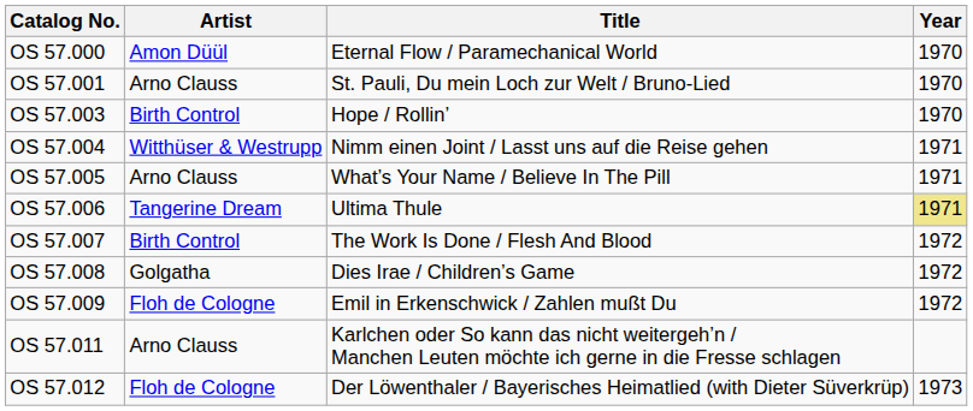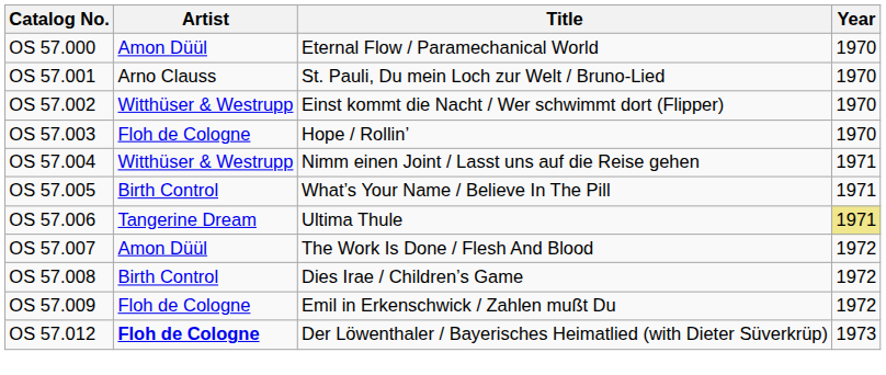 <table class="wikitable">
 <tr>
 <th>Catalog No.</th>
 <th>Artist</th>
 <th>Title</th>
 <th>Year</th>
 </tr>
 <tr>
 <td>OS 57.000</td>
 <td><a href='#'>Amon Düül</a></td>
 <td>Eternal Flow / Paramechanical World</td>
 <td style="text-align:right">1970</td>
 </tr>
 <tr>
 <td>OS 57.001</td>
 <td>Arno Clauss</td>
 <td>St. Pauli, Du mein Loch zur Welt / Bruno-Lied</td>
 <td style="text-align:right">1970</td>
 </tr>
 <tr>
+<td>OS 57.002</td>
+<td><a href='#'>Witthüser & Westrupp</a></td>
+<td>Einst kommt die Nacht / Wer schwimmt dort (Flipper)</td>
+<td style="text-align:right">1970</td>
+</tr>
+<tr>
 <td>OS 57.003</td>
-<td><a href='#'>Birth Control</a></td>
+<td><a href='#'>Floh de Cologne</a></td>
 <td>Hope / Rollin’</td>
 <td style="text-align:right">1970</td>
 </tr>
 <tr>
 <td>OS 57.004</td>
 <td><a href='#'>Witthüser & Westrupp</a></td>
 <td>Nimm einen Joint / Lasst uns auf die Reise gehen</td>
 <td style="text-align:right">1971</td>
 </tr>
 <tr>
 <td>OS 57.005</td>
-<td>Arno Clauss</td>
+<td><a href='#'>Birth Control</a></td>
 <td>What’s Your Name / Believe In The Pill</td>
 <td style="text-align:right">1971</td>
 </tr>
 <tr>
 <td>OS 57.006</td>
 <td><a href='#'>Tangerine Dream</a></td>
 <td>Ultima Thule</td>
 <td style="background: khaki; text-align:right">1971</td>
 </tr>
 <tr>
 <td>OS 57.007</td>
-<td><a href='#'>Birth Control</a></td>
+<td><a href='#'>Amon Düül</a></td>
 <td>The Work Is Done / Flesh And Blood</td>
 <td style="text-align:right">1972</td>
 </tr>
 <tr>
 <td>OS 57.008</td>
-<td>Golgatha</td>
+<td><a href='#'>Birth Control</a></td>
 <td>Dies Irae / Children’s Game</td>
 <td style="text-align:right">1972</td>
 </tr>
 <tr>
 <td>OS 57.009</td>
 <td><a href='#'>Floh de Cologne</a></td>
 <td>Emil in Erkenschwick / Zahlen mußt Du</td>
 <td style="text-align:right">1972</td>
 </tr>
 <tr>
-<td>OS 57.011</td>
-<td>Arno Clauss</td>
-<td>Karlchen oder So kann das nicht weitergeh’n /<br>Manchen Leuten möchte ich gerne in die Fresse schlagen</td>
-<td style="text-align:right"></td>
-</tr>
-<tr>
 <td>OS 57.012</td>
-<td><a href='#'>Floh de Cologne</a></td>
+<td><strong><a href='#'>Floh de Cologne</a></strong></td>
 <td>Der Löwenthaler / Bayerisches Heimatlied (with Dieter Süverkrüp)</td>
 <td style="text-align:right">1973</td>
 </tr>
 </table>
